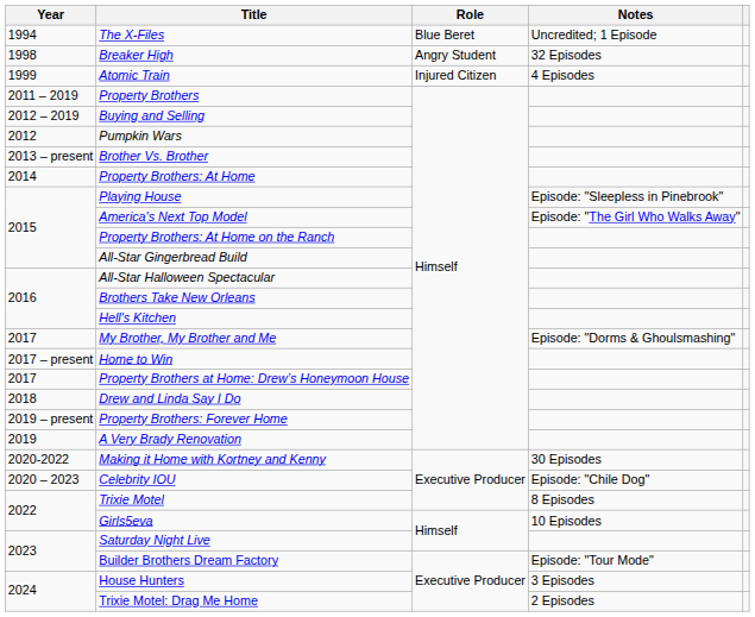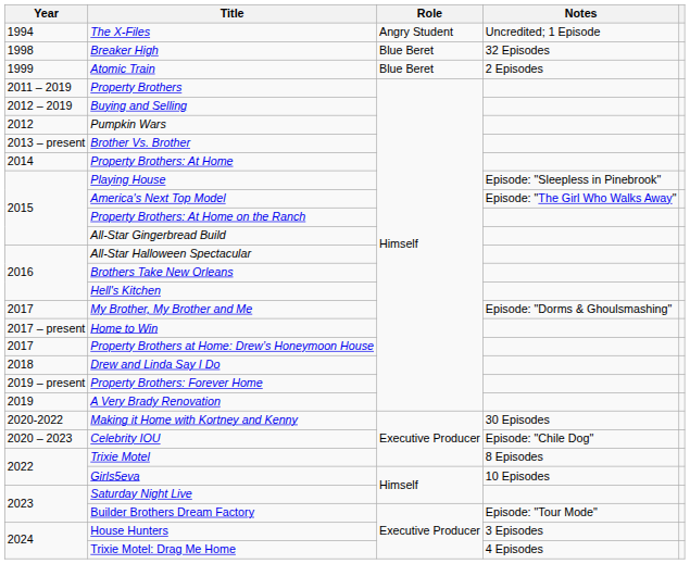 <table class="wikitable plainrowheaders sortable">
 <tr>
 <th scope="col">Year</th>
 <th scope="col">Title</th>
 <th scope="col">Role</th>
 <th class="unsortable" scope="col">Notes</th>
 <th class="unsortable" scope="col"></th>
 </tr>
 <tr>
 <td>1994</td>
 <td><em><a href='#'>The X-Files</a></em></td>
-<td>Blue Beret</td>
+<td>Angry Student</td>
 <td>Uncredited; 1 Episode</td>
 <td></td>
 </tr>
 <tr>
 <td>1998</td>
 <td scope="row"><em><a href='#'>Breaker High</a></em></td>
-<td>Angry Student</td>
+<td>Blue Beret</td>
 <td>32 Episodes</td>
 <td style="text-align:center;"></td>
 </tr>
 <tr>
 <td>1999</td>
 <td><em><a href='#'>Atomic Train</a></em></td>
-<td>Injured Citizen</td>
-<td>4 Episodes</td>
+<td>Blue Beret</td>
+<td>2 Episodes</td>
 <td></td>
 </tr>
 <tr>
 <td>2011 – 2019</td>
 <td scope="row"><em><a href='#'>Property Brothers</a></em></td>
 <td rowspan="18">Himself</td>
 <td></td>
 <td style="text-align:center;"></td>
 </tr>
 <tr>
 <td>2012 – 2019</td>
 <td scope="row"><em><a href='#'>Buying and Selling</a></em></td>
 <td></td>
 <td style="text-align:center;"></td>
 </tr>
 <tr>
 <td>2012</td>
 <td><em>Pumpkin Wars</em></td>
 <td></td>
 <td></td>
 </tr>
 <tr>
 <td>2013 – present</td>
 <td><em><a href='#'>Brother Vs. Brother</a></em></td>
 <td></td>
 <td></td>
 </tr>
 <tr>
 <td>2014</td>
 <td><em><a href='#'>Property Brothers: At Home</a></em></td>
 <td></td>
 <td></td>
 </tr>
 <tr>
 <td rowspan="4">2015</td>
 <td><em><a href='#'>Playing House</a></em></td>
 <td>Episode: "Sleepless in Pinebrook"</td>
 <td></td>
 </tr>
 <tr>
 <td><em><a href='#'>America's Next Top Model</a></em></td>
 <td>Episode: "<a href='#'>The Girl Who Walks Away</a>"</td>
 <td></td>
 </tr>
 <tr>
 <td><em><a href='#'>Property Brothers: At Home on the Ranch</a></em></td>
 <td></td>
 <td></td>
 </tr>
 <tr>
 <td><em>All-Star Gingerbread Build</em></td>
 <td></td>
 <td></td>
 </tr>
 <tr>
 <td rowspan="3">2016</td>
 <td><em>All-Star Halloween Spectacular</em></td>
 <td></td>
 <td></td>
 </tr>
 <tr>
 <td><em><a href='#'>Brothers Take New Orleans</a></em></td>
 <td></td>
 <td></td>
 </tr>
 <tr>
 <td><em><a href='#'>Hell's Kitchen</a></em></td>
 <td></td>
 <td></td>
 </tr>
 <tr>
 <td>2017</td>
 <td><em><a href='#'>My Brother, My Brother and Me</a></em></td>
 <td>Episode: "Dorms & Ghoulsmashing"</td>
 <td></td>
 </tr>
 <tr>
 <td>2017 – present</td>
 <td><em><a href='#'>Home to Win</a></em></td>
 <td></td>
 <td></td>
 </tr>
 <tr>
 <td>2017</td>
 <td><em><a href='#'>Property Brothers at Home: Drew’s Honeymoon House</a></em></td>
 <td></td>
 <td></td>
 </tr>
 <tr>
 <td>2018</td>
 <td><em><a href='#'>Drew and Linda Say I Do</a></em></td>
 <td></td>
 <td></td>
 </tr>
 <tr>
 <td>2019 – present</td>
 <td><em><a href='#'>Property Brothers: Forever Home</a></em></td>
 <td></td>
 <td></td>
 </tr>
 <tr>
 <td>2019</td>
 <td><em><a href='#'>A Very Brady Renovation</a></em></td>
 <td></td>
 <td></td>
 </tr>
 <tr>
 <td>2020-2022</td>
 <td><em><a href='#'>Making it Home with Kortney and Kenny</a></em></td>
 <td rowspan="3">Executive Producer</td>
 <td>30 Episodes</td>
 <td></td>
 </tr>
 <tr>
 <td>2020 – 2023</td>
 <td><em><a href='#'>Celebrity IOU</a></em></td>
 <td>Episode: "Chile Dog"</td>
 <td></td>
 </tr>
 <tr>
 <td rowspan="2">2022</td>
 <td><em><a href='#'>Trixie Motel</a></em></td>
 <td>8 Episodes</td>
 <td></td>
 </tr>
 <tr>
 <td><em><a href='#'>Girls5eva</a></em></td>
 <td rowspan="2">Himself</td>
 <td>10 Episodes</td>
 <td></td>
 </tr>
 <tr>
 <td rowspan="2">2023</td>
 <td><em><a href='#'>Saturday Night Live</a></em></td>
 <td></td>
 <td></td>
 </tr>
 <tr>
 <td><a href='#'>Builder Brothers Dream Factory</a></td>
 <td rowspan="3">Executive Producer</td>
 <td>Episode: "Tour Mode"</td>
 <td></td>
 </tr>
 <tr>
 <td rowspan="2">2024</td>
 <td><a href='#'>House Hunters</a></td>
 <td>3 Episodes</td>
 <td></td>
 </tr>
 <tr>
 <td><a href='#'>Trixie Motel: Drag Me Home</a></td>
-<td>2 Episodes</td>
+<td>4 Episodes</td>
 <td></td>
 </tr>
 </table>
